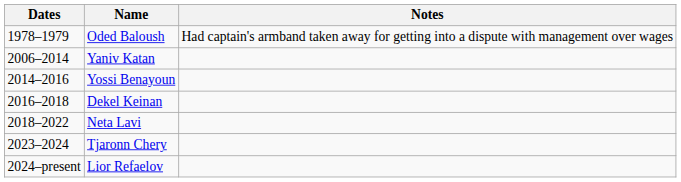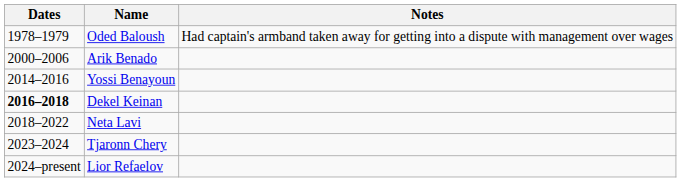 <table class="wikitable">
 <tr>
 <th>Dates</th>
 <th>Name</th>
 <th>Notes</th>
 </tr>
 <tr>
 <td>1978–1979</td>
 <td> <a href='#'>Oded Baloush</a></td>
 <td>Had captain's armband taken away for getting into a dispute with management over wages</td>
 </tr>
 <tr>
-<td>2006–2014</td>
-<td> <a href='#'>Yaniv Katan</a></td>
+<td>2000–2006</td>
+<td> <a href='#'>Arik Benado</a></td>
 <td></td>
 </tr>
 <tr>
 <td>2014–2016</td>
 <td> <a href='#'>Yossi Benayoun</a></td>
 <td></td>
 </tr>
 <tr>
-<td>2016–2018</td>
+<td><strong>2016–2018</strong></td>
 <td> <a href='#'>Dekel Keinan</a></td>
 <td></td>
 </tr>
 <tr>
 <td>2018–2022</td>
 <td> <a href='#'>Neta Lavi</a></td>
 <td></td>
 </tr>
 <tr>
 <td>2023–2024</td>
 <td> <a href='#'>Tjaronn Chery</a></td>
 <td></td>
 </tr>
 <tr>
 <td>2024–present</td>
 <td> <a href='#'>Lior Refaelov</a></td>
 <td></td>
 </tr>
 </table>
